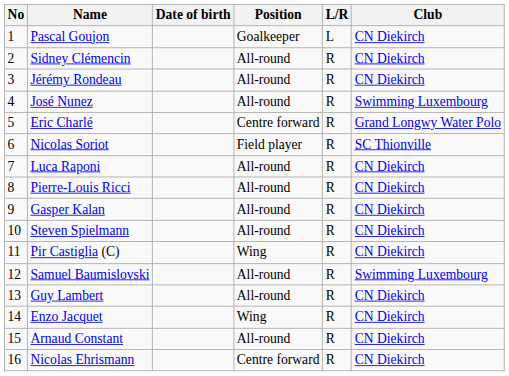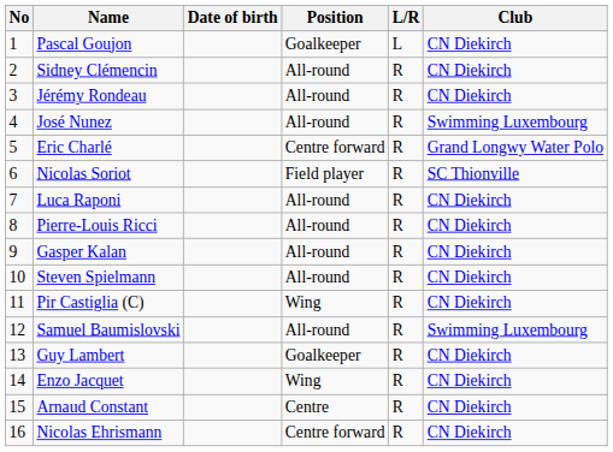 <table class="wikitable sortable" text-align:center;">
 <tr>
 <th>No</th>
 <th>Name</th>
 <th>Date of birth</th>
 <th>Position</th>
 <th>L/R</th>
 <th>Club</th>
 </tr>
 <tr>
 <td>1</td>
 <td align=left><a href='#'>Pascal Goujon</a></td>
 <td align=left></td>
 <td>Goalkeeper</td>
 <td>L</td>
 <td align=left> <a href='#'>CN Diekirch</a></td>
 </tr>
 <tr>
 <td>2</td>
 <td align=left><a href='#'>Sidney Clémencin</a></td>
 <td align=left></td>
 <td>All-round</td>
 <td>R</td>
 <td align=left> <a href='#'>CN Diekirch</a></td>
 </tr>
 <tr>
 <td>3</td>
 <td align=left><a href='#'>Jérémy Rondeau</a></td>
 <td align=left></td>
 <td>All-round</td>
 <td>R</td>
 <td align=left> <a href='#'>CN Diekirch</a></td>
 </tr>
 <tr>
 <td>4</td>
 <td align=left><a href='#'>José Nunez</a></td>
 <td align=left></td>
 <td>All-round</td>
 <td>R</td>
 <td align=left> <a href='#'>Swimming Luxembourg</a></td>
 </tr>
 <tr>
 <td>5</td>
 <td align=left><a href='#'>Eric Charlé</a></td>
 <td align=left></td>
 <td>Centre forward</td>
 <td>R</td>
 <td align=left> <a href='#'>Grand Longwy Water Polo</a></td>
 </tr>
 <tr>
 <td>6</td>
 <td align=left><a href='#'>Nicolas Soriot</a></td>
 <td align=left></td>
 <td>Field player</td>
 <td>R</td>
 <td align=left> <a href='#'>SC Thionville</a></td>
 </tr>
 <tr>
 <td>7</td>
 <td align=left><a href='#'>Luca Raponi</a></td>
 <td align=left></td>
 <td>All-round</td>
 <td>R</td>
 <td align=left> <a href='#'>CN Diekirch</a></td>
 </tr>
 <tr>
 <td>8</td>
 <td align=left><a href='#'>Pierre-Louis Ricci</a></td>
 <td align=left></td>
 <td>All-round</td>
 <td>R</td>
 <td align=left> <a href='#'>CN Diekirch</a></td>
 </tr>
 <tr>
 <td>9</td>
 <td align=left><a href='#'>Gasper Kalan</a></td>
 <td align=left></td>
 <td>All-round</td>
 <td>R</td>
 <td align=left> <a href='#'>CN Diekirch</a></td>
 </tr>
 <tr>
 <td>10</td>
 <td align=left><a href='#'>Steven Spielmann</a></td>
 <td align=left></td>
 <td>All-round</td>
 <td>R</td>
 <td align=left> <a href='#'>CN Diekirch</a></td>
 </tr>
 <tr>
 <td>11</td>
 <td align=left><a href='#'>Pir Castiglia</a> (C)</td>
 <td align=left></td>
 <td>Wing</td>
 <td>R</td>
 <td align=left> <a href='#'>CN Diekirch</a></td>
 </tr>
 <tr>
 <td>12</td>
 <td align=left><a href='#'>Samuel Baumislovski</a></td>
 <td align=left></td>
 <td>All-round</td>
 <td>R</td>
 <td align=left> <a href='#'>Swimming Luxembourg</a></td>
 </tr>
 <tr>
 <td>13</td>
 <td align=left><a href='#'>Guy Lambert</a></td>
 <td align=left></td>
-<td>All-round</td>
+<td>Goalkeeper</td>
 <td>R</td>
 <td align=left> <a href='#'>CN Diekirch</a></td>
 </tr>
 <tr>
 <td>14</td>
 <td align=left><a href='#'>Enzo Jacquet</a></td>
 <td align=left></td>
 <td>Wing</td>
 <td>R</td>
 <td align=left> <a href='#'>CN Diekirch</a></td>
 </tr>
 <tr>
 <td>15</td>
 <td align=left><a href='#'>Arnaud Constant</a></td>
 <td align=left></td>
-<td>All-round</td>
+<td>Centre</td>
 <td>R</td>
 <td align=left> <a href='#'>CN Diekirch</a></td>
 </tr>
 <tr>
 <td>16</td>
 <td align=left><a href='#'>Nicolas Ehrismann</a></td>
 <td align=left></td>
 <td>Centre forward</td>
 <td>R</td>
 <td align=left> <a href='#'>CN Diekirch</a></td>
 </tr>
 </table>
